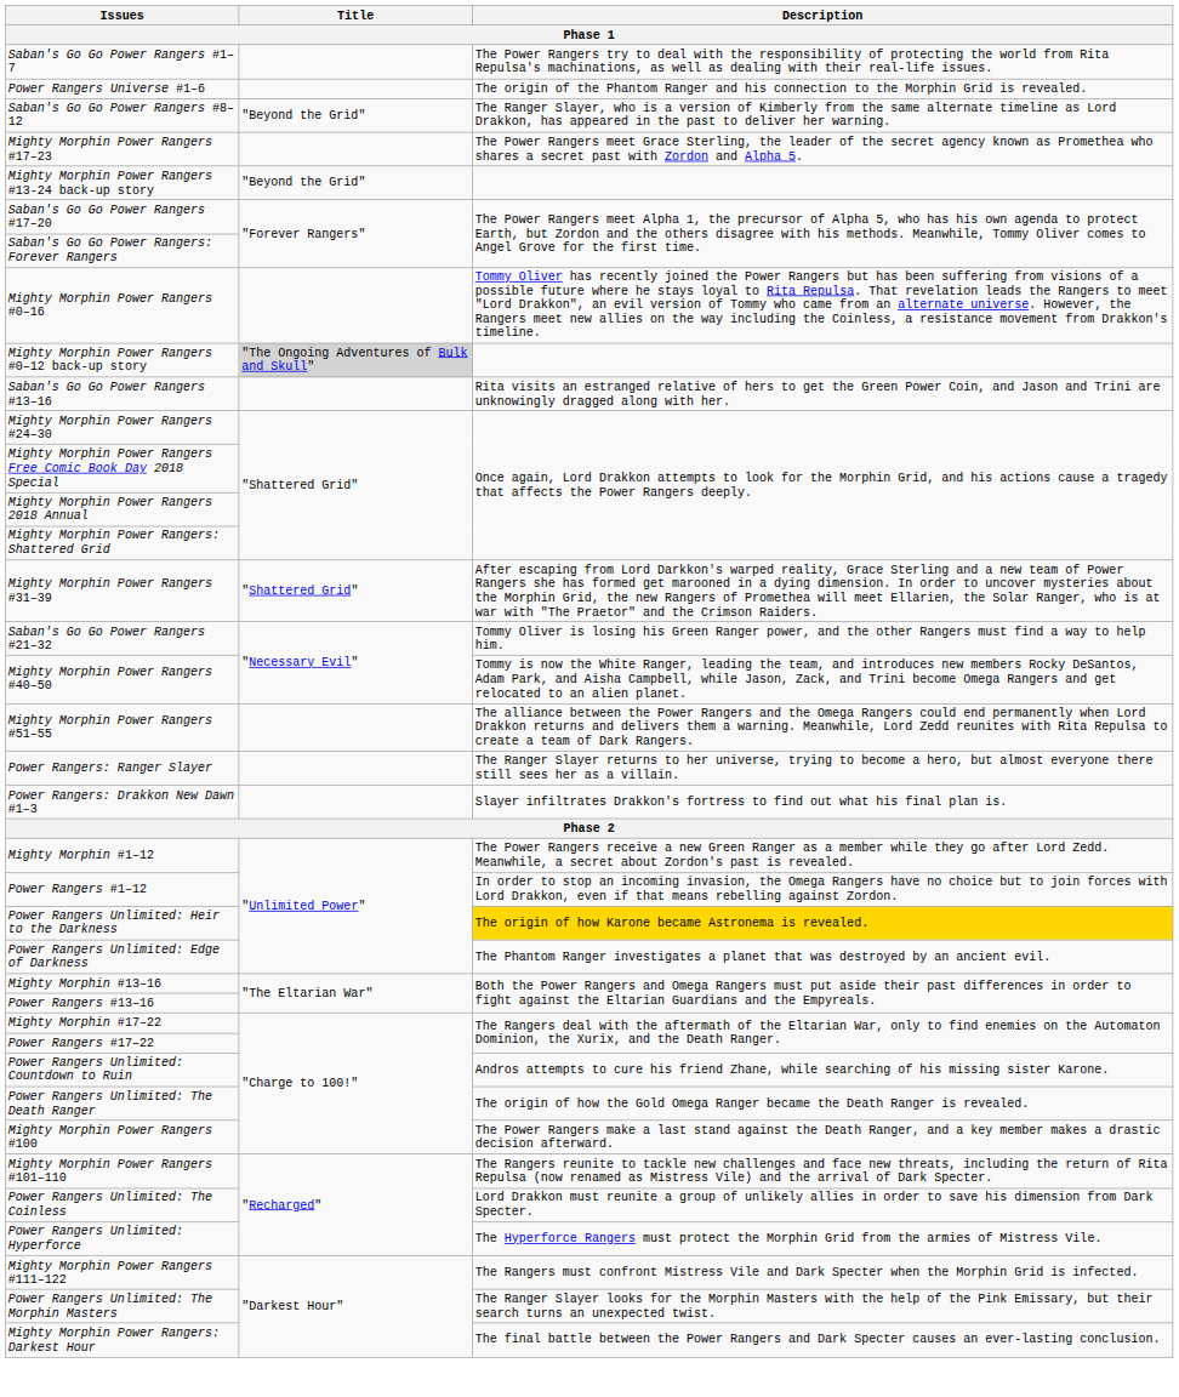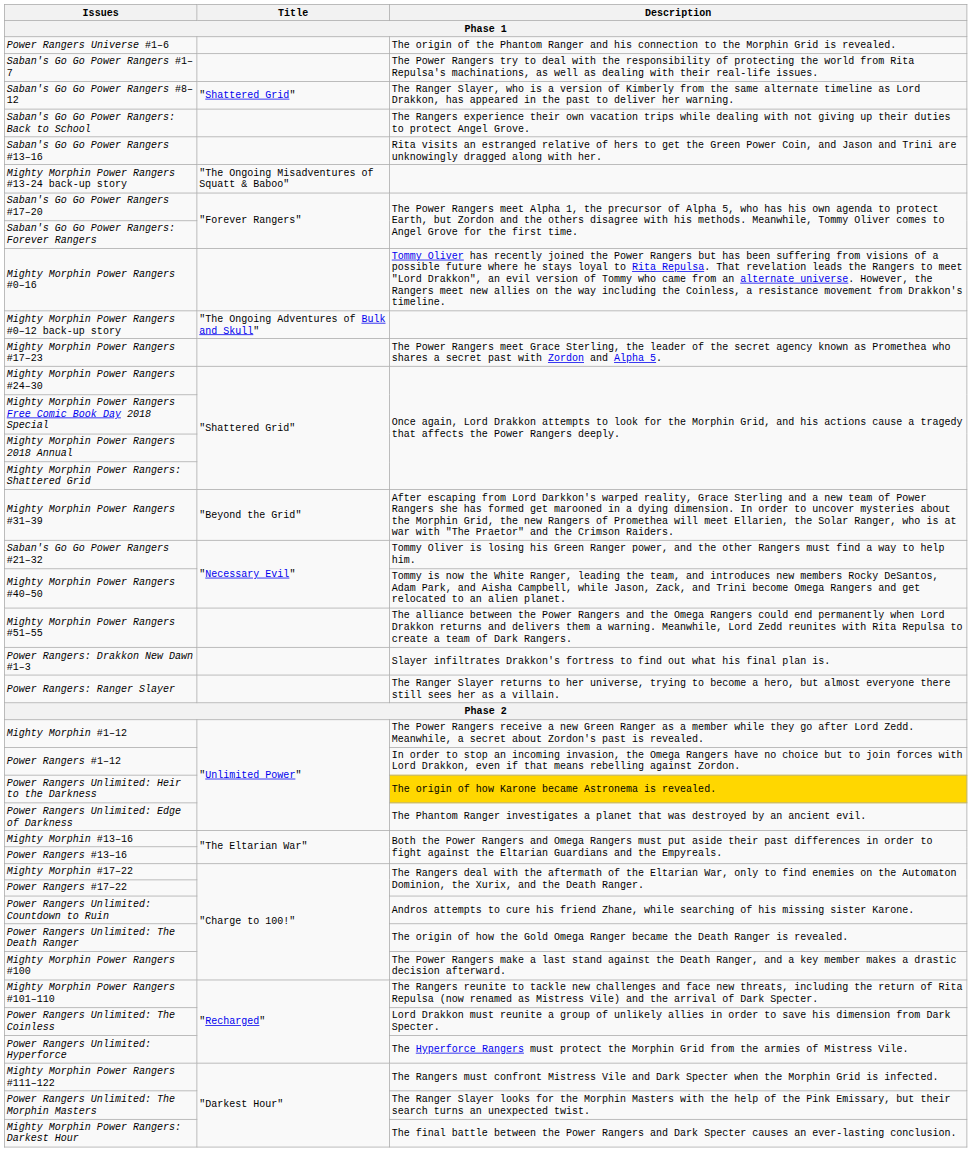 <table class="wikitable">
 <tr>
 <th style="text-align: center; width:20%">Issues</th>
 <th style="text-align: center; width:20%">Title</th>
 <th width="60%">Description</th>
 </tr>
 <tr>
 <th colspan="3">Phase 1</th>
 </tr>
 <tr>
+<td><em>Power Rangers</em> <em>Universe</em> #1–6</td>
+<td></td>
+<td>The origin of the Phantom Ranger and his connection to the Morphin Grid is revealed.</td>
+</tr>
+<tr>
 <td><em>Saban's Go Go Power Rangers</em> #1–7</td>
 <td></td>
 <td>The Power Rangers try to deal with the responsibility of protecting the world from Rita Repulsa's machinations, as well as dealing with their real-life issues.</td>
 </tr>
 <tr>
-<td><em>Power Rangers</em> <em>Universe</em> #1–6</td>
-<td></td>
-<td>The origin of the Phantom Ranger and his connection to the Morphin Grid is revealed.</td>
-</tr>
-<tr>
 <td><em>Saban's Go Go Power Rangers</em> #8–12</td>
-<td>"Beyond the Grid"</td>
+<td>"<a href='#'>Shattered Grid</a>"</td>
 <td>The Ranger Slayer, who is a version of Kimberly from the same alternate timeline as Lord Drakkon, has appeared in the past to deliver her warning.</td>
 </tr>
 <tr>
-<td><em>Mighty Morphin Power Rangers</em> #17–23</td>
+<td><em>Saban's Go Go Power Rangers: Back to School</em></td>
 <td></td>
-<td>The Power Rangers meet Grace Sterling, the leader of the secret agency known as Promethea who shares a secret past with <a href='#'>Zordon</a> and <a href='#'>Alpha 5</a>.</td>
+<td>The Rangers experience their own vacation trips while dealing with not giving up their duties to protect Angel Grove.</td>
+</tr>
+<tr>
+<td><em>Saban's Go Go Power Rangers</em> #13–16</td>
+<td></td>
+<td>Rita visits an estranged relative of hers to get the Green Power Coin, and Jason and Trini are unknowingly dragged along with her.</td>
 </tr>
 <tr>
 <td><em>Mighty Morphin Power Rangers</em> #13-24 back-up story</td>
-<td>"Beyond the Grid"</td>
+<td>"The Ongoing Misadventures of Squatt & Baboo"</td>
 <td></td>
 </tr>
 <tr>
 <td><em>Saban's Go Go Power Rangers</em> #17–20</td>
 <td rowspan="2">"Forever Rangers"</td>
 <td rowspan="2">The Power Rangers meet Alpha 1, the precursor of Alpha 5, who has his own agenda to protect Earth, but Zordon and the others disagree with his methods. Meanwhile, Tommy Oliver comes to Angel Grove for the first time.</td>
 </tr>
 <tr>
 <td><em>Saban's Go Go Power Rangers: Forever Rangers</em></td>
 </tr>
 <tr>
 <td><em>Mighty Morphin Power Rangers</em> #0–16</td>
 <td></td>
 <td><a href='#'>Tommy Oliver</a> has recently joined the Power Rangers but has been suffering from visions of a possible future where he stays loyal to <a href='#'>Rita Repulsa</a>. That revelation leads the Rangers to meet "Lord Drakkon", an evil version of Tommy who came from an <a href='#'>alternate universe</a>. However, the Rangers meet new allies on the way including the Coinless, a resistance movement from Drakkon's timeline.</td>
 </tr>
 <tr>
 <td><em>Mighty Morphin Power Rangers</em> #0–12 back-up story</td>
-<td style="background: lightgrey;">"The Ongoing Adventures of <a href='#'>Bulk and Skull</a>"</td>
+<td>"The Ongoing Adventures of <a href='#'>Bulk and Skull</a>"</td>
 <td></td>
 </tr>
 <tr>
-<td><em>Saban's Go Go Power Rangers</em> #13–16</td>
+<td><em>Mighty Morphin Power Rangers</em> #17–23</td>
 <td></td>
-<td>Rita visits an estranged relative of hers to get the Green Power Coin, and Jason and Trini are unknowingly dragged along with her.</td>
+<td>The Power Rangers meet Grace Sterling, the leader of the secret agency known as Promethea who shares a secret past with <a href='#'>Zordon</a> and <a href='#'>Alpha 5</a>.</td>
 </tr>
 <tr>
 <td><em>Mighty Morphin Power Rangers</em> #24–30</td>
 <td rowspan="4">"Shattered Grid"</td>
 <td rowspan="4">Once again, Lord Drakkon attempts to look for the Morphin Grid, and his actions cause a tragedy that affects the Power Rangers deeply.</td>
 </tr>
 <tr>
 <td><em>Mighty Morphin Power Rangers <a href='#'>Free Comic Book Day</a> 2018 Special</em></td>
 </tr>
 <tr>
 <td><em>Mighty Morphin Power Rangers 2018 Annual</em></td>
 </tr>
 <tr>
 <td><em>Mighty Morphin Power Rangers: Shattered Grid</em></td>
 </tr>
 <tr>
 <td><em>Mighty Morphin Power Rangers</em> #31–39</td>
-<td>"<a href='#'>Shattered Grid</a>"</td>
+<td>"Beyond the Grid"</td>
 <td>After escaping from Lord Darkkon's warped reality, Grace Sterling and a new team of Power Rangers she has formed get marooned in a dying dimension. In order to uncover mysteries about the Morphin Grid, the new Rangers of Promethea will meet Ellarien, the Solar Ranger, who is at war with "The Praetor" and the Crimson Raiders.</td>
 </tr>
 <tr>
 <td><em>Saban's Go Go Power Rangers</em> #21–32</td>
 <td rowspan="2">"<a href='#'>Necessary Evil</a>"</td>
 <td>Tommy Oliver is losing his Green Ranger power, and the other Rangers must find a way to help him.</td>
 </tr>
 <tr>
 <td><em>Mighty Morphin Power Rangers</em> #40–50</td>
 <td>Tommy is now the White Ranger, leading the team, and introduces new members Rocky DeSantos, Adam Park, and Aisha Campbell, while Jason, Zack, and Trini become Omega Rangers and get relocated to an alien planet.</td>
 </tr>
 <tr>
 <td><em>Mighty Morphin Power Rangers</em> #51–55</td>
 <td></td>
 <td>The alliance between the Power Rangers and the Omega Rangers could end permanently when Lord Drakkon returns and delivers them a warning. Meanwhile, Lord Zedd reunites with Rita Repulsa to create a team of Dark Rangers.</td>
 </tr>
 <tr>
+<td><em>Power Rangers: Drakkon New Dawn</em> #1–3</td>
+<td></td>
+<td>Slayer infiltrates Drakkon's fortress to find out what his final plan is.</td>
+</tr>
+<tr>
 <td><em>Power Rangers: Ranger Slayer</em></td>
 <td></td>
 <td>The Ranger Slayer returns to her universe, trying to become a hero, but almost everyone there still sees her as a villain.</td>
-</tr>
-<tr>
-<td><em>Power Rangers: Drakkon New Dawn</em> #1–3</td>
-<td></td>
-<td>Slayer infiltrates Drakkon's fortress to find out what his final plan is.</td>
 </tr>
 <tr>
 <th colspan="3">Phase 2</th>
 </tr>
 <tr>
 <td><em>Mighty Morphin</em> #1–12</td>
 <td rowspan="4">"<a href='#'>Unlimited Power</a>"</td>
 <td>The Power Rangers receive a new Green Ranger as a member while they go after Lord Zedd. Meanwhile, a secret about Zordon's past is revealed.</td>
 </tr>
 <tr>
 <td><em>Power Rangers</em> #1–12</td>
 <td>In order to stop an incoming invasion, the Omega Rangers have no choice but to join forces with Lord Drakkon, even if that means rebelling against Zordon.</td>
 </tr>
 <tr>
 <td><em>Power Rangers Unlimited: Heir to the Darkness</em></td>
 <td style="background: gold;">The origin of how Karone became Astronema is revealed.</td>
 </tr>
 <tr>
 <td><em>Power Rangers Unlimited: Edge of Darkness</em></td>
 <td>The Phantom Ranger investigates a planet that was destroyed by an ancient evil.</td>
 </tr>
 <tr>
 <td><em>Mighty Morphin</em> #13–16</td>
 <td rowspan="2">"The Eltarian War"</td>
 <td rowspan="2">Both the Power Rangers and Omega Rangers must put aside their past differences in order to fight against the Eltarian Guardians and the Empyreals.</td>
 </tr>
 <tr>
 <td><em>Power Rangers</em> #13–16</td>
 </tr>
 <tr>
 <td><em>Mighty Morphin</em> #17–22</td>
 <td rowspan="5">"Charge to 100!"</td>
 <td rowspan="2">The Rangers deal with the aftermath of the Eltarian War, only to find enemies on the Automaton Dominion, the Xurix, and the Death Ranger.</td>
 </tr>
 <tr>
 <td><em>Power Rangers</em> #17–22</td>
 </tr>
 <tr>
 <td><em>Power Rangers Unlimited: Countdown to Ruin</em></td>
 <td>Andros attempts to cure his friend Zhane, while searching of his missing sister Karone.</td>
 </tr>
 <tr>
 <td><em>Power Rangers Unlimited: The Death Ranger</em></td>
 <td>The origin of how the Gold Omega Ranger became the Death Ranger is revealed.</td>
 </tr>
 <tr>
 <td><em>Mighty Morphin Power Rangers</em> #100</td>
 <td>The Power Rangers make a last stand against the Death Ranger, and a key member makes a drastic decision afterward.</td>
 </tr>
 <tr>
 <td><em>Mighty Morphin Power Rangers</em> #101–110</td>
 <td rowspan="3">"<a href='#'>Recharged</a>"</td>
 <td>The Rangers reunite to tackle new challenges and face new threats, including the return of Rita Repulsa (now renamed as Mistress Vile) and the arrival of Dark Specter.</td>
 </tr>
 <tr>
 <td><em>Power Rangers Unlimited: The Coinless</em></td>
 <td>Lord Drakkon must reunite a group of unlikely allies in order to save his dimension from Dark Specter.</td>
 </tr>
 <tr>
 <td><em>Power Rangers Unlimited: Hyperforce</em></td>
 <td>The <a href='#'>Hyperforce Rangers</a> must protect the Morphin Grid from the armies of Mistress Vile.</td>
 </tr>
 <tr>
 <td><em>Mighty Morphin Power Rangers</em> #111–122</td>
 <td rowspan="3">"Darkest Hour"</td>
 <td>The Rangers must confront Mistress Vile and Dark Specter when the Morphin Grid is infected.</td>
 </tr>
 <tr>
 <td><em>Power Rangers Unlimited: The Morphin Masters</em></td>
 <td>The Ranger Slayer looks for the Morphin Masters with the help of the Pink Emissary, but their search turns an unexpected twist.</td>
 </tr>
 <tr>
 <td><em>Mighty Morphin Power Rangers: Darkest Hour</em></td>
 <td>The final battle between the Power Rangers and Dark Specter causes an ever-lasting conclusion.</td>
 </tr>
 </table>
